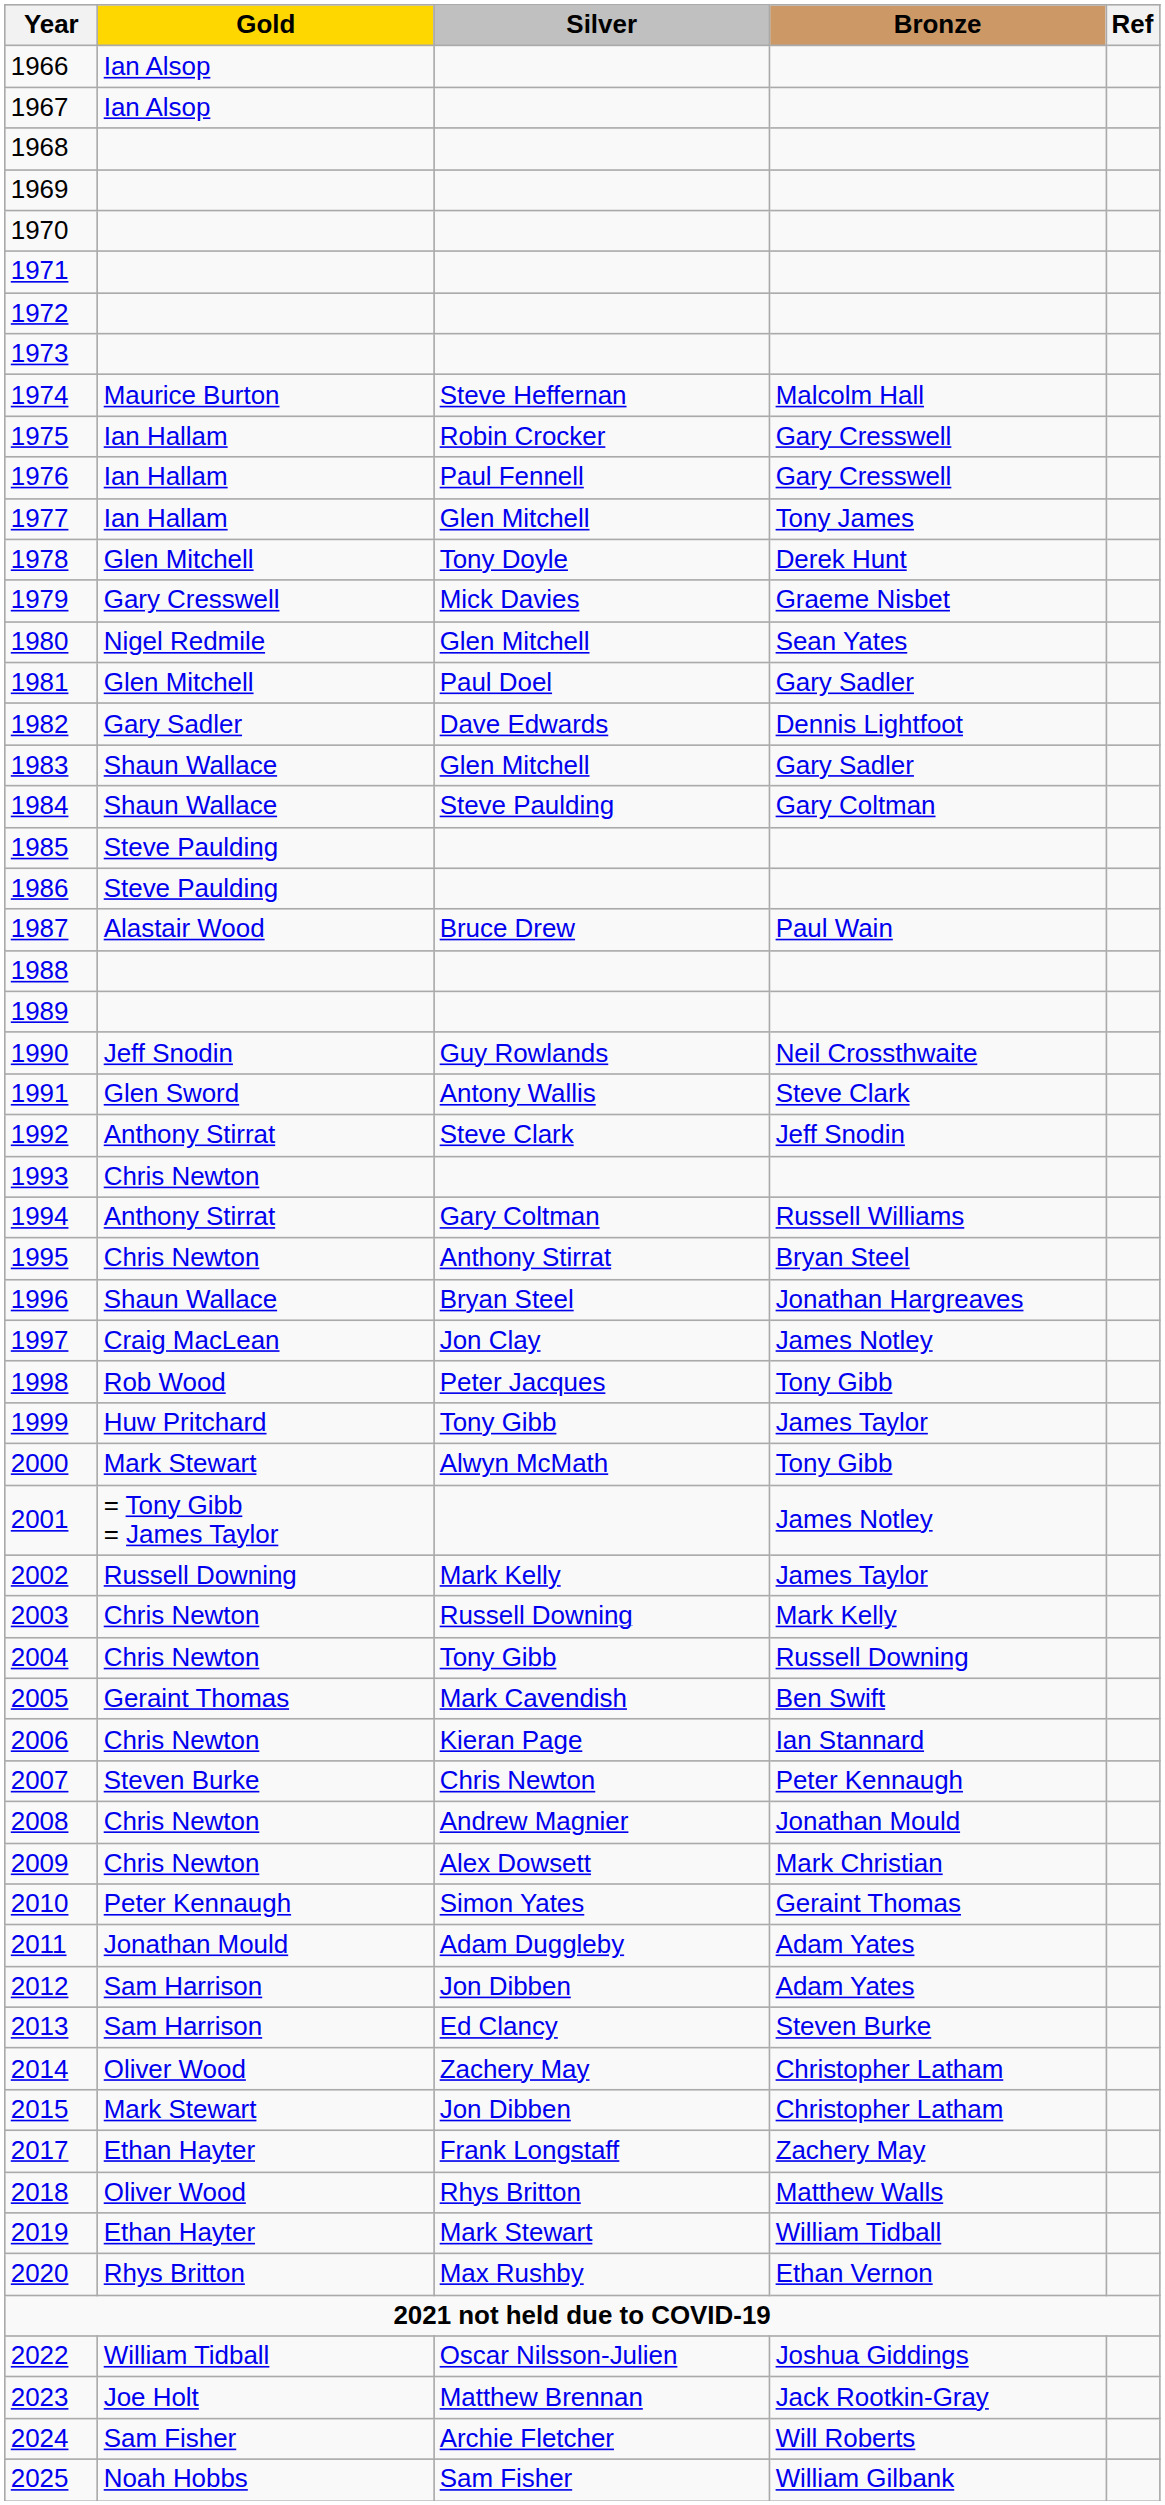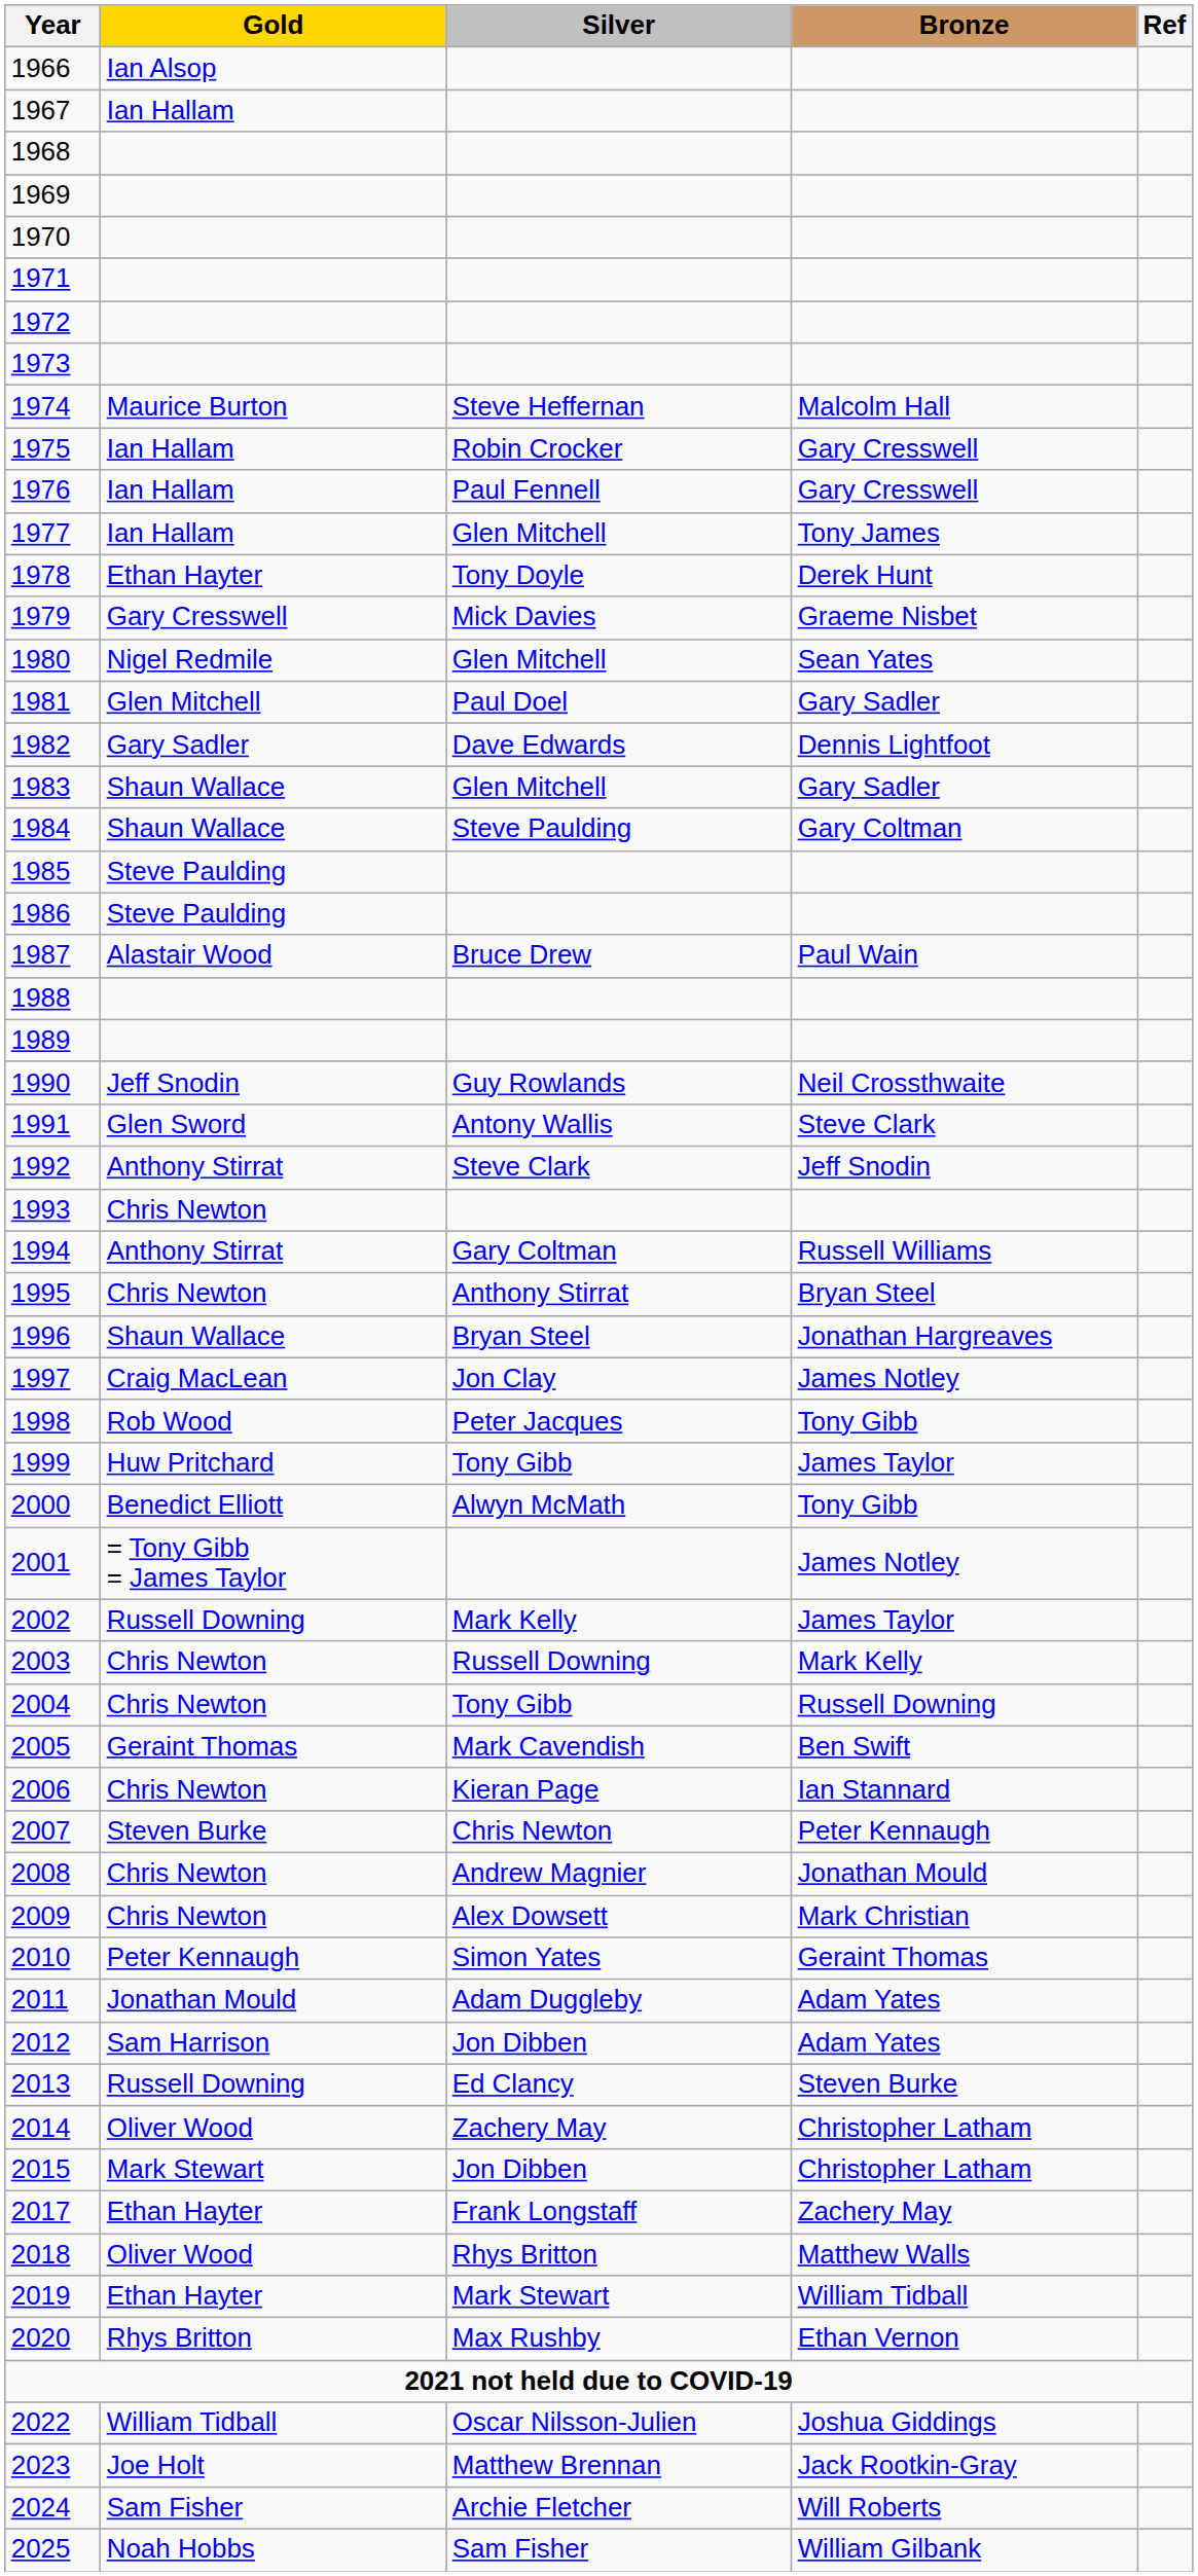 <table class="wikitable" style="font-size: 100%">
 <tr>
 <th width=50>Year</th>
 <th width=200 style="background-color: gold;">Gold</th>
 <th width=200 style="background-color: silver;">Silver</th>
 <th width=200 style="background-color: #cc9966;">Bronze</th>
 <th width=20>Ref</th>
 </tr>
 <tr>
 <td>1966</td>
 <td><a href='#'>Ian Alsop</a></td>
 <td></td>
 <td></td>
 <td></td>
 </tr>
 <tr>
 <td>1967</td>
-<td><a href='#'>Ian Alsop</a></td>
+<td><a href='#'>Ian Hallam</a></td>
 <td></td>
 <td></td>
 <td></td>
 </tr>
 <tr>
 <td>1968</td>
 <td></td>
 <td></td>
 <td></td>
 <td></td>
 </tr>
 <tr>
 <td>1969</td>
 <td></td>
 <td></td>
 <td></td>
 <td></td>
 </tr>
 <tr>
 <td>1970</td>
 <td></td>
 <td></td>
 <td></td>
 <td></td>
 </tr>
 <tr>
 <td><a href='#'>1971</a></td>
 <td></td>
 <td></td>
 <td></td>
 <td></td>
 </tr>
 <tr>
 <td><a href='#'>1972</a></td>
 <td></td>
 <td></td>
 <td></td>
 <td></td>
 </tr>
 <tr>
 <td><a href='#'>1973</a></td>
 <td></td>
 <td></td>
 <td></td>
 <td></td>
 </tr>
 <tr>
 <td><a href='#'>1974</a></td>
 <td><a href='#'>Maurice Burton</a></td>
 <td><a href='#'>Steve Heffernan</a></td>
 <td><a href='#'>Malcolm Hall</a></td>
 <td></td>
 </tr>
 <tr>
 <td><a href='#'>1975</a></td>
 <td><a href='#'>Ian Hallam</a></td>
 <td><a href='#'>Robin Crocker</a></td>
 <td><a href='#'>Gary Cresswell</a></td>
 <td></td>
 </tr>
 <tr>
 <td><a href='#'>1976</a></td>
 <td><a href='#'>Ian Hallam</a></td>
 <td><a href='#'>Paul Fennell</a></td>
 <td><a href='#'>Gary Cresswell</a></td>
 <td></td>
 </tr>
 <tr>
 <td><a href='#'>1977</a></td>
 <td><a href='#'>Ian Hallam</a></td>
 <td><a href='#'>Glen Mitchell</a></td>
 <td><a href='#'>Tony James</a></td>
 <td></td>
 </tr>
 <tr>
 <td><a href='#'>1978</a></td>
-<td><a href='#'>Glen Mitchell</a></td>
+<td><a href='#'>Ethan Hayter</a></td>
 <td><a href='#'>Tony Doyle</a></td>
 <td><a href='#'>Derek Hunt</a></td>
 <td></td>
 </tr>
 <tr>
 <td><a href='#'>1979</a></td>
 <td><a href='#'>Gary Cresswell</a></td>
 <td><a href='#'>Mick Davies</a></td>
 <td><a href='#'>Graeme Nisbet</a></td>
 <td></td>
 </tr>
 <tr>
 <td><a href='#'>1980</a></td>
 <td><a href='#'>Nigel Redmile</a></td>
 <td><a href='#'>Glen Mitchell</a></td>
 <td><a href='#'>Sean Yates</a></td>
 <td></td>
 </tr>
 <tr>
 <td><a href='#'>1981</a></td>
 <td><a href='#'>Glen Mitchell</a></td>
 <td><a href='#'>Paul Doel</a></td>
 <td><a href='#'>Gary Sadler</a></td>
 <td></td>
 </tr>
 <tr>
 <td><a href='#'>1982</a></td>
 <td><a href='#'>Gary Sadler</a></td>
 <td><a href='#'>Dave Edwards</a></td>
 <td><a href='#'>Dennis Lightfoot</a></td>
 <td></td>
 </tr>
 <tr>
 <td><a href='#'>1983</a></td>
 <td><a href='#'>Shaun Wallace</a></td>
 <td><a href='#'>Glen Mitchell</a></td>
 <td><a href='#'>Gary Sadler</a></td>
 <td></td>
 </tr>
 <tr>
 <td><a href='#'>1984</a></td>
 <td><a href='#'>Shaun Wallace</a></td>
 <td><a href='#'>Steve Paulding</a></td>
 <td><a href='#'>Gary Coltman</a></td>
 <td></td>
 </tr>
 <tr>
 <td><a href='#'>1985</a></td>
 <td><a href='#'>Steve Paulding</a></td>
 <td></td>
 <td></td>
 <td></td>
 </tr>
 <tr>
 <td><a href='#'>1986</a></td>
 <td><a href='#'>Steve Paulding</a></td>
 <td></td>
 <td></td>
 <td></td>
 </tr>
 <tr>
 <td><a href='#'>1987</a></td>
 <td><a href='#'>Alastair Wood</a></td>
 <td><a href='#'>Bruce Drew</a></td>
 <td><a href='#'>Paul Wain</a></td>
 <td></td>
 </tr>
 <tr>
 <td><a href='#'>1988</a></td>
 <td></td>
 <td></td>
 <td></td>
 <td></td>
 </tr>
 <tr>
 <td><a href='#'>1989</a></td>
 <td></td>
 <td></td>
 <td></td>
 <td></td>
 </tr>
 <tr>
 <td><a href='#'>1990</a></td>
 <td><a href='#'>Jeff Snodin</a></td>
 <td><a href='#'>Guy Rowlands</a></td>
 <td><a href='#'>Neil Crossthwaite</a></td>
 <td></td>
 </tr>
 <tr>
 <td><a href='#'>1991</a></td>
 <td><a href='#'>Glen Sword</a></td>
 <td><a href='#'>Antony Wallis</a></td>
 <td><a href='#'>Steve Clark</a></td>
 <td></td>
 </tr>
 <tr>
 <td><a href='#'>1992</a></td>
 <td><a href='#'>Anthony Stirrat</a></td>
 <td><a href='#'>Steve Clark</a></td>
 <td><a href='#'>Jeff Snodin</a></td>
 <td></td>
 </tr>
 <tr>
 <td><a href='#'>1993</a></td>
 <td><a href='#'>Chris Newton</a></td>
 <td></td>
 <td></td>
 <td></td>
 </tr>
 <tr>
 <td><a href='#'>1994</a></td>
 <td><a href='#'>Anthony Stirrat</a></td>
 <td><a href='#'>Gary Coltman</a></td>
 <td><a href='#'>Russell Williams</a></td>
 <td></td>
 </tr>
 <tr>
 <td><a href='#'>1995</a></td>
 <td><a href='#'>Chris Newton</a></td>
 <td><a href='#'>Anthony Stirrat</a></td>
 <td><a href='#'>Bryan Steel</a></td>
 <td></td>
 </tr>
 <tr>
 <td><a href='#'>1996</a></td>
 <td><a href='#'>Shaun Wallace</a></td>
 <td><a href='#'>Bryan Steel</a></td>
 <td><a href='#'>Jonathan Hargreaves</a></td>
 <td></td>
 </tr>
 <tr>
 <td><a href='#'>1997</a></td>
 <td><a href='#'>Craig MacLean</a></td>
 <td><a href='#'>Jon Clay</a></td>
 <td><a href='#'>James Notley</a></td>
 <td></td>
 </tr>
 <tr>
 <td><a href='#'>1998</a></td>
 <td><a href='#'>Rob Wood</a></td>
 <td><a href='#'>Peter Jacques</a></td>
 <td><a href='#'>Tony Gibb</a></td>
 <td></td>
 </tr>
 <tr>
 <td><a href='#'>1999</a></td>
 <td><a href='#'>Huw Pritchard</a></td>
 <td><a href='#'>Tony Gibb</a></td>
 <td><a href='#'>James Taylor</a></td>
 <td></td>
 </tr>
 <tr>
 <td><a href='#'>2000</a></td>
-<td><a href='#'>Mark Stewart</a></td>
+<td><a href='#'>Benedict Elliott</a></td>
 <td><a href='#'>Alwyn McMath</a></td>
 <td><a href='#'>Tony Gibb</a></td>
 <td></td>
 </tr>
 <tr>
 <td><a href='#'>2001</a></td>
 <td>= <a href='#'>Tony Gibb</a><br>= <a href='#'>James Taylor</a></td>
 <td></td>
 <td><a href='#'>James Notley</a></td>
 <td></td>
 </tr>
 <tr>
 <td><a href='#'>2002</a></td>
 <td><a href='#'>Russell Downing</a></td>
 <td><a href='#'>Mark Kelly</a></td>
 <td><a href='#'>James Taylor</a></td>
 <td></td>
 </tr>
 <tr>
 <td><a href='#'>2003</a></td>
 <td><a href='#'>Chris Newton</a></td>
 <td><a href='#'>Russell Downing</a></td>
 <td><a href='#'>Mark Kelly</a></td>
 <td></td>
 </tr>
 <tr>
 <td><a href='#'>2004</a></td>
 <td><a href='#'>Chris Newton</a></td>
 <td><a href='#'>Tony Gibb</a></td>
 <td><a href='#'>Russell Downing</a></td>
 <td></td>
 </tr>
 <tr>
 <td><a href='#'>2005</a></td>
 <td><a href='#'>Geraint Thomas</a></td>
 <td><a href='#'>Mark Cavendish</a></td>
 <td><a href='#'>Ben Swift</a></td>
 <td></td>
 </tr>
 <tr>
 <td><a href='#'>2006</a></td>
 <td><a href='#'>Chris Newton</a></td>
 <td><a href='#'>Kieran Page</a></td>
 <td><a href='#'>Ian Stannard</a></td>
 <td></td>
 </tr>
 <tr>
 <td><a href='#'>2007</a></td>
 <td><a href='#'>Steven Burke</a></td>
 <td><a href='#'>Chris Newton</a></td>
 <td><a href='#'>Peter Kennaugh</a></td>
 <td></td>
 </tr>
 <tr>
 <td><a href='#'>2008</a></td>
 <td><a href='#'>Chris Newton</a></td>
 <td><a href='#'>Andrew Magnier</a></td>
 <td><a href='#'>Jonathan Mould</a></td>
 <td></td>
 </tr>
 <tr>
 <td><a href='#'>2009</a></td>
 <td><a href='#'>Chris Newton</a></td>
 <td><a href='#'>Alex Dowsett</a></td>
 <td><a href='#'>Mark Christian</a></td>
 <td></td>
 </tr>
 <tr>
 <td><a href='#'>2010</a></td>
 <td><a href='#'>Peter Kennaugh</a></td>
 <td><a href='#'>Simon Yates</a></td>
 <td><a href='#'>Geraint Thomas</a></td>
 <td></td>
 </tr>
 <tr>
 <td><a href='#'>2011</a></td>
 <td><a href='#'>Jonathan Mould</a></td>
 <td><a href='#'>Adam Duggleby</a></td>
 <td><a href='#'>Adam Yates</a></td>
 <td></td>
 </tr>
 <tr>
 <td><a href='#'>2012</a></td>
 <td><a href='#'>Sam Harrison</a></td>
 <td><a href='#'>Jon Dibben</a></td>
 <td><a href='#'>Adam Yates</a></td>
 <td></td>
 </tr>
 <tr>
 <td><a href='#'>2013</a></td>
-<td><a href='#'>Sam Harrison</a></td>
+<td><a href='#'>Russell Downing</a></td>
 <td><a href='#'>Ed Clancy</a></td>
 <td><a href='#'>Steven Burke</a></td>
 <td></td>
 </tr>
 <tr>
 <td><a href='#'>2014</a></td>
 <td><a href='#'>Oliver Wood</a></td>
 <td><a href='#'>Zachery May</a></td>
 <td><a href='#'>Christopher Latham</a></td>
 <td></td>
 </tr>
 <tr>
 <td><a href='#'>2015</a></td>
 <td><a href='#'>Mark Stewart</a></td>
 <td><a href='#'>Jon Dibben</a></td>
 <td><a href='#'>Christopher Latham</a></td>
 <td></td>
 </tr>
 <tr>
 <td><a href='#'>2017</a></td>
 <td><a href='#'>Ethan Hayter</a></td>
 <td><a href='#'>Frank Longstaff</a></td>
 <td><a href='#'>Zachery May</a></td>
 <td></td>
 </tr>
 <tr>
 <td><a href='#'>2018</a></td>
 <td><a href='#'>Oliver Wood</a></td>
 <td><a href='#'>Rhys Britton</a></td>
 <td><a href='#'>Matthew Walls</a></td>
 <td></td>
 </tr>
 <tr>
 <td><a href='#'>2019</a></td>
 <td><a href='#'>Ethan Hayter</a></td>
 <td><a href='#'>Mark Stewart</a></td>
 <td><a href='#'>William Tidball</a></td>
 <td></td>
 </tr>
 <tr>
 <td><a href='#'>2020</a></td>
 <td><a href='#'>Rhys Britton</a></td>
 <td><a href='#'>Max Rushby</a></td>
 <td><a href='#'>Ethan Vernon</a></td>
 <td></td>
 </tr>
 <tr>
 <td colspan=5 align="center"><strong>2021 not held due to COVID-19</strong></td>
 </tr>
 <tr>
 <td><a href='#'>2022</a></td>
 <td><a href='#'>William Tidball</a></td>
 <td><a href='#'>Oscar Nilsson-Julien</a></td>
 <td><a href='#'>Joshua Giddings</a></td>
 <td></td>
 </tr>
 <tr>
 <td><a href='#'>2023</a></td>
 <td><a href='#'>Joe Holt</a></td>
 <td><a href='#'>Matthew Brennan</a></td>
 <td><a href='#'>Jack Rootkin-Gray</a></td>
 <td></td>
 </tr>
 <tr>
 <td><a href='#'>2024</a></td>
 <td><a href='#'>Sam Fisher</a></td>
 <td><a href='#'>Archie Fletcher</a></td>
 <td><a href='#'>Will Roberts</a></td>
 <td></td>
 </tr>
 <tr>
 <td><a href='#'>2025</a></td>
 <td><a href='#'>Noah Hobbs</a></td>
 <td><a href='#'>Sam Fisher</a></td>
 <td><a href='#'>William Gilbank</a></td>
 <td></td>
 </tr>
 </table>
